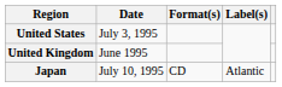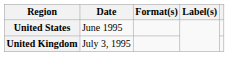 <table class="wikitable plainrowheaders">
 <tr>
 <th scope="col">Region</th>
 <th scope="col">Date</th>
 <th scope="col">Format(s)</th>
 <th scope="col">Label(s)</th>
 <th scope="col"></th>
 </tr>
 <tr>
 <th scope="row">United States</th>
-<td>July 3, 1995</td>
+<td>June 1995</td>
 <td></td>
 <td rowspan="2"></td>
 <td></td>
 </tr>
 <tr>
 <th scope="row">United Kingdom</th>
-<td>June 1995</td>
+<td>July 3, 1995</td>
 <td></td>
 <td></td>
 </tr>
-<tr>
-<th scope="row">Japan</th>
-<td>July 10, 1995</td>
-<td>CD</td>
-<td>Atlantic</td>
-<td></td>
-</tr>
 </table>
